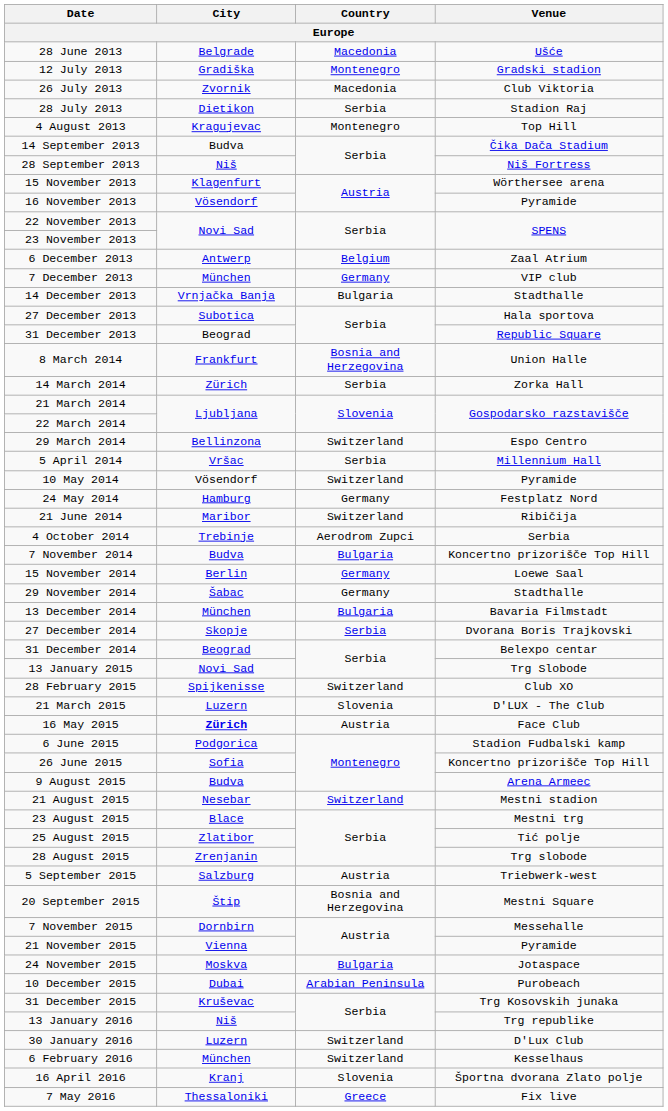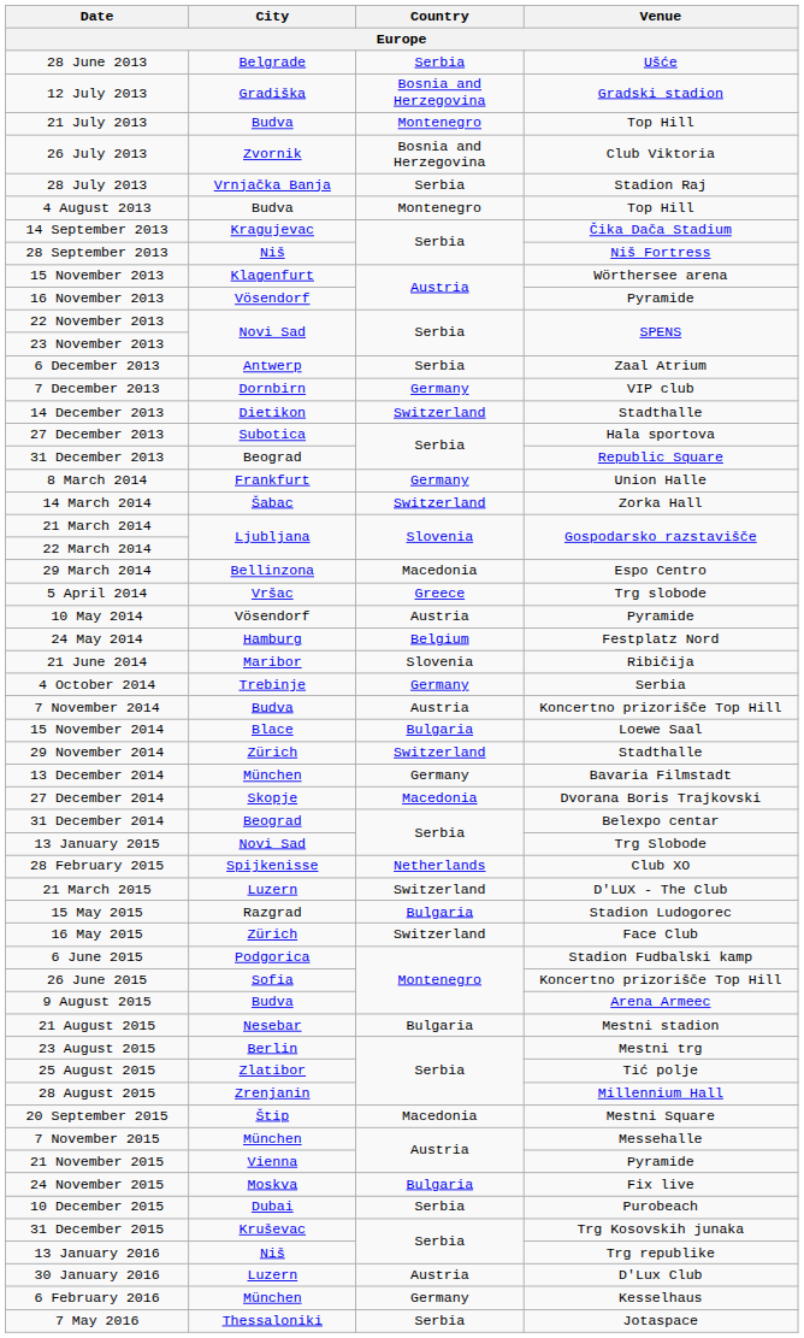 <table class="wikitable plainrowheaders" style="text-align:center;">
 <tr>
 <th style="width:165px;">Date</th>
 <th style="width:150px;">City</th>
 <th style="width:150px;">Country</th>
 <th style="width:250px;">Venue</th>
 </tr>
 <tr>
 <th colspan="4">Europe</th>
 </tr>
 <tr>
 <td>28 June 2013</td>
 <td><a href='#'>Belgrade</a></td>
-<td><a href='#'>Macedonia</a></td>
+<td><a href='#'>Serbia</a></td>
 <td><a href='#'>Ušće</a></td>
 </tr>
 <tr>
 <td>12 July 2013</td>
 <td><a href='#'>Gradiška</a></td>
+<td><a href='#'>Bosnia and Herzegovina</a></td>
+<td><a href='#'>Gradski stadion</a></td>
+</tr>
+<tr>
+<td>21 July 2013</td>
+<td><a href='#'>Budva</a></td>
 <td><a href='#'>Montenegro</a></td>
-<td><a href='#'>Gradski stadion</a></td>
+<td>Top Hill</td>
 </tr>
 <tr>
 <td>26 July 2013</td>
 <td><a href='#'>Zvornik</a></td>
-<td>Macedonia</td>
+<td>Bosnia and Herzegovina</td>
 <td>Club Viktoria</td>
 </tr>
 <tr>
 <td>28 July 2013</td>
-<td><a href='#'>Dietikon</a></td>
+<td><a href='#'>Vrnjačka Banja</a></td>
 <td>Serbia</td>
 <td>Stadion Raj</td>
 </tr>
 <tr>
 <td>4 August 2013</td>
-<td><a href='#'>Kragujevac</a></td>
+<td>Budva</td>
 <td>Montenegro</td>
 <td>Top Hill</td>
 </tr>
 <tr>
 <td>14 September 2013</td>
-<td>Budva</td>
+<td><a href='#'>Kragujevac</a></td>
 <td rowspan="2">Serbia</td>
 <td><a href='#'>Čika Dača Stadium</a></td>
 </tr>
 <tr>
 <td>28 September 2013</td>
 <td><a href='#'>Niš</a></td>
 <td><a href='#'>Niš Fortress</a></td>
 </tr>
 <tr>
 <td>15 November 2013</td>
 <td><a href='#'>Klagenfurt</a></td>
 <td rowspan="2"><a href='#'>Austria</a></td>
 <td>Wörthersee arena</td>
 </tr>
 <tr>
 <td>16 November 2013</td>
 <td><a href='#'>Vösendorf</a></td>
 <td>Pyramide</td>
 </tr>
 <tr>
 <td>22 November 2013</td>
 <td rowspan="2"><a href='#'>Novi Sad</a></td>
 <td rowspan="2">Serbia</td>
 <td rowspan="2"><a href='#'>SPENS</a></td>
 </tr>
 <tr>
 <td>23 November 2013</td>
 </tr>
 <tr>
 <td>6 December 2013</td>
 <td><a href='#'>Antwerp</a></td>
-<td><a href='#'>Belgium</a></td>
+<td>Serbia</td>
 <td>Zaal Atrium</td>
 </tr>
 <tr>
 <td>7 December 2013</td>
-<td><a href='#'>München</a></td>
+<td><a href='#'>Dornbirn</a></td>
 <td><a href='#'>Germany</a></td>
 <td>VIP club</td>
 </tr>
 <tr>
 <td>14 December 2013</td>
-<td><a href='#'>Vrnjačka Banja</a></td>
-<td>Bulgaria</td>
+<td><a href='#'>Dietikon</a></td>
+<td><a href='#'>Switzerland</a></td>
 <td>Stadthalle</td>
 </tr>
 <tr>
 <td>27 December 2013</td>
 <td><a href='#'>Subotica</a></td>
 <td rowspan="2">Serbia</td>
 <td>Hala sportova</td>
 </tr>
 <tr>
 <td>31 December 2013</td>
 <td>Beograd</td>
 <td><a href='#'>Republic Square</a></td>
 </tr>
 <tr>
 <td>8 March 2014</td>
 <td><a href='#'>Frankfurt</a></td>
-<td><a href='#'>Bosnia and Herzegovina</a></td>
+<td><a href='#'>Germany</a></td>
 <td>Union Halle</td>
 </tr>
 <tr>
 <td>14 March 2014</td>
-<td><a href='#'>Zürich</a></td>
-<td>Serbia</td>
+<td><a href='#'>Šabac</a></td>
+<td><a href='#'>Switzerland</a></td>
 <td>Zorka Hall</td>
 </tr>
 <tr>
 <td>21 March 2014</td>
 <td rowspan="2"><a href='#'>Ljubljana</a></td>
 <td rowspan="2"><a href='#'>Slovenia</a></td>
 <td rowspan="2"><a href='#'>Gospodarsko razstavišče</a></td>
 </tr>
 <tr>
 <td>22 March 2014</td>
 </tr>
 <tr>
 <td>29 March 2014</td>
 <td><a href='#'>Bellinzona</a></td>
-<td>Switzerland</td>
+<td>Macedonia</td>
 <td>Espo Centro</td>
 </tr>
 <tr>
 <td>5 April 2014</td>
 <td><a href='#'>Vršac</a></td>
-<td>Serbia</td>
-<td><a href='#'>Millennium Hall</a></td>
+<td><a href='#'>Greece</a></td>
+<td>Trg slobode</td>
 </tr>
 <tr>
 <td>10 May 2014</td>
 <td>Vösendorf</td>
-<td>Switzerland</td>
+<td>Austria</td>
 <td>Pyramide</td>
 </tr>
 <tr>
 <td>24 May 2014</td>
 <td><a href='#'>Hamburg</a></td>
-<td>Germany</td>
+<td><a href='#'>Belgium</a></td>
 <td>Festplatz Nord</td>
 </tr>
 <tr>
 <td>21 June 2014</td>
 <td><a href='#'>Maribor</a></td>
-<td>Switzerland</td>
+<td>Slovenia</td>
 <td>Ribičija</td>
 </tr>
 <tr>
 <td>4 October 2014</td>
 <td><a href='#'>Trebinje</a></td>
-<td>Aerodrom Zupci</td>
+<td><a href='#'>Germany</a></td>
 <td>Serbia</td>
 </tr>
 <tr>
 <td>7 November 2014</td>
 <td><a href='#'>Budva</a></td>
-<td><a href='#'>Bulgaria</a></td>
+<td>Austria</td>
 <td>Koncertno prizorišče Top Hill</td>
 </tr>
 <tr>
 <td>15 November 2014</td>
-<td><a href='#'>Berlin</a></td>
-<td><a href='#'>Germany</a></td>
+<td><a href='#'>Blace</a></td>
+<td><a href='#'>Bulgaria</a></td>
 <td>Loewe Saal</td>
 </tr>
 <tr>
 <td>29 November 2014</td>
-<td><a href='#'>Šabac</a></td>
-<td>Germany</td>
+<td><a href='#'>Zürich</a></td>
+<td><a href='#'>Switzerland</a></td>
 <td>Stadthalle</td>
 </tr>
 <tr>
 <td>13 December 2014</td>
 <td><a href='#'>München</a></td>
-<td><a href='#'>Bulgaria</a></td>
+<td>Germany</td>
 <td>Bavaria Filmstadt</td>
 </tr>
 <tr>
 <td>27 December 2014</td>
 <td><a href='#'>Skopje</a></td>
-<td><a href='#'>Serbia</a></td>
+<td><a href='#'>Macedonia</a></td>
 <td>Dvorana Boris Trajkovski</td>
 </tr>
 <tr>
 <td>31 December 2014</td>
 <td><a href='#'>Beograd</a></td>
 <td rowspan="2">Serbia</td>
 <td>Belexpo centar</td>
 </tr>
 <tr>
 <td>13 January 2015</td>
 <td><a href='#'>Novi Sad</a></td>
 <td>Trg Slobode</td>
 </tr>
 <tr>
 <td>28 February 2015</td>
 <td><a href='#'>Spijkenisse</a></td>
-<td>Switzerland</td>
+<td><a href='#'>Netherlands</a></td>
 <td>Club XO</td>
 </tr>
 <tr>
 <td>21 March 2015</td>
 <td><a href='#'>Luzern</a></td>
-<td>Slovenia</td>
+<td>Switzerland</td>
 <td>D'LUX - The Club</td>
 </tr>
 <tr>
+<td>15 May 2015</td>
+<td>Razgrad</td>
+<td><a href='#'>Bulgaria</a></td>
+<td>Stadion Ludogorec</td>
+</tr>
+<tr>
 <td>16 May 2015</td>
-<td><strong><a href='#'>Zürich</a></strong></td>
-<td>Austria</td>
+<td><a href='#'>Zürich</a></td>
+<td>Switzerland</td>
 <td>Face Club</td>
 </tr>
 <tr>
 <td>6 June 2015</td>
 <td><a href='#'>Podgorica</a></td>
 <td rowspan="3"><a href='#'>Montenegro</a></td>
 <td>Stadion Fudbalski kamp</td>
 </tr>
 <tr>
 <td>26 June 2015</td>
 <td><a href='#'>Sofia</a></td>
 <td>Koncertno prizorišče Top Hill</td>
 </tr>
 <tr>
 <td>9 August 2015</td>
 <td><a href='#'>Budva</a></td>
 <td><a href='#'>Arena Armeec</a></td>
 </tr>
 <tr>
 <td>21 August 2015</td>
 <td><a href='#'>Nesebar</a></td>
-<td><a href='#'>Switzerland</a></td>
+<td>Bulgaria</td>
 <td>Mestni stadion</td>
 </tr>
 <tr>
 <td>23 August 2015</td>
-<td><a href='#'>Blace</a></td>
+<td><a href='#'>Berlin</a></td>
 <td rowspan="3">Serbia</td>
 <td>Mestni trg</td>
 </tr>
 <tr>
 <td>25 August 2015</td>
 <td><a href='#'>Zlatibor</a></td>
 <td>Tić polje</td>
 </tr>
 <tr>
 <td>28 August 2015</td>
 <td><a href='#'>Zrenjanin</a></td>
-<td>Trg slobode</td>
-</tr>
-<tr>
-<td>5 September 2015</td>
-<td><a href='#'>Salzburg</a></td>
-<td>Austria</td>
-<td>Triebwerk-west</td>
+<td><a href='#'>Millennium Hall</a></td>
 </tr>
 <tr>
 <td>20 September 2015</td>
 <td><a href='#'>Štip</a></td>
-<td>Bosnia and Herzegovina</td>
+<td>Macedonia</td>
 <td>Mestni Square</td>
 </tr>
 <tr>
 <td>7 November 2015</td>
-<td><a href='#'>Dornbirn</a></td>
+<td><a href='#'>München</a></td>
 <td rowspan="2">Austria</td>
 <td>Messehalle</td>
 </tr>
 <tr>
 <td>21 November 2015</td>
 <td><a href='#'>Vienna</a></td>
 <td>Pyramide</td>
 </tr>
 <tr>
 <td>24 November 2015</td>
 <td><a href='#'>Moskva</a></td>
 <td><a href='#'>Bulgaria</a></td>
-<td>Jotaspace</td>
+<td>Fix live</td>
 </tr>
 <tr>
 <td>10 December 2015</td>
 <td><a href='#'>Dubai</a></td>
-<td><a href='#'>Arabian Peninsula</a></td>
+<td>Serbia</td>
 <td>Purobeach</td>
 </tr>
 <tr>
 <td>31 December 2015</td>
 <td><a href='#'>Kruševac</a></td>
 <td rowspan="2">Serbia</td>
 <td>Trg Kosovskih junaka</td>
 </tr>
 <tr>
 <td>13 January 2016</td>
 <td><a href='#'>Niš</a></td>
 <td>Trg republike</td>
 </tr>
 <tr>
 <td>30 January 2016</td>
 <td><a href='#'>Luzern</a></td>
-<td>Switzerland</td>
+<td>Austria</td>
 <td>D'Lux Club</td>
 </tr>
 <tr>
 <td>6 February 2016</td>
 <td><a href='#'>München</a></td>
-<td>Switzerland</td>
+<td>Germany</td>
 <td>Kesselhaus</td>
-</tr>
-<tr>
-<td>16 April 2016</td>
-<td><a href='#'>Kranj</a></td>
-<td>Slovenia</td>
-<td>Športna dvorana Zlato polje</td>
 </tr>
 <tr>
 <td>7 May 2016</td>
 <td><a href='#'>Thessaloniki</a></td>
-<td><a href='#'>Greece</a></td>
-<td>Fix live</td>
+<td>Serbia</td>
+<td>Jotaspace</td>
 </tr>
 </table>
